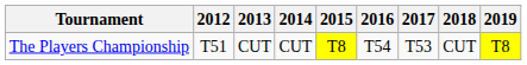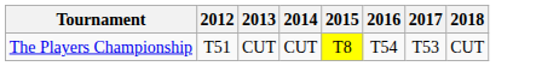 <table class="wikitable" style="font-size:95%;text-align:center;">
 <tr>
 <th>Tournament</th>
 <th>2012</th>
 <th>2013</th>
 <th>2014</th>
 <th>2015</th>
 <th>2016</th>
 <th>2017</th>
 <th>2018</th>
-<th>2019</th>
 </tr>
 <tr>
 <td align=left><a href='#'>The Players Championship</a></td>
 <td>T51</td>
 <td>CUT</td>
 <td>CUT</td>
 <td style="background:yellow;">T8</td>
 <td>T54</td>
 <td>T53</td>
 <td>CUT</td>
-<td style="background:yellow;">T8</td>
 </tr>
 </table>
